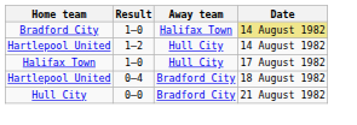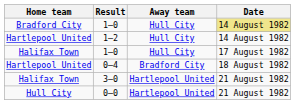 <table class="wikitable" style="text-align: center; float:left; margin-right:0.5em;">
 <tr>
 <th>Home team</th>
 <th>Result</th>
 <th>Away team</th>
 <th>Date</th>
 </tr>
 <tr>
 <td><a href='#'>Bradford City</a></td>
 <td>1–0</td>
-<td><a href='#'>Halifax Town</a></td>
+<td><a href='#'>Hull City</a></td>
 <td style="background: khaki;">14 August 1982</td>
 </tr>
 <tr>
 <td><a href='#'>Hartlepool United</a></td>
 <td>1–2</td>
 <td><a href='#'>Hull City</a></td>
 <td>14 August 1982</td>
 </tr>
 <tr>
 <td><a href='#'>Halifax Town</a></td>
 <td>1–0</td>
 <td><a href='#'>Hull City</a></td>
 <td>17 August 1982</td>
 </tr>
 <tr>
 <td><a href='#'>Hartlepool United</a></td>
 <td>0–4</td>
 <td><a href='#'>Bradford City</a></td>
 <td>18 August 1982</td>
 </tr>
 <tr>
+<td><a href='#'>Halifax Town</a></td>
+<td>3–0</td>
+<td><a href='#'>Hartlepool United</a></td>
+<td>21 August 1982</td>
+</tr>
+<tr>
 <td><a href='#'>Hull City</a></td>
 <td>0–0</td>
-<td><a href='#'>Bradford City</a></td>
+<td><a href='#'>Hartlepool United</a></td>
 <td>21 August 1982</td>
 </tr>
 </table>
